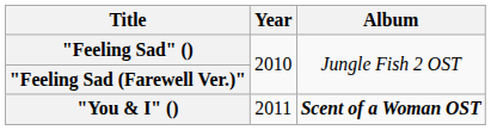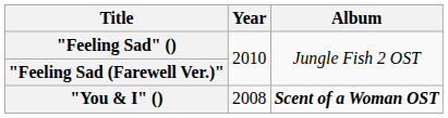 <table class="wikitable plainrowheaders" style="text-align:center">
 <tr>
 <th scope="col">Title</th>
 <th scope="col">Year</th>
 <th scope="col">Album</th>
 </tr>
 <tr>
 <th scope=row>"Feeling Sad" ()</th>
 <td rowspan="2">2010</td>
 <td rowspan="2"><em>Jungle Fish 2 OST</em></td>
 </tr>
 <tr>
 <th scope=row>"Feeling Sad (Farewell Ver.)" </th>
 </tr>
 <tr>
 <th scope=row>"You & I" ()</th>
-<td>2011</td>
+<td>2008</td>
 <td><strong><em>Scent of a Woman OST</em></strong></td>
 </tr>
 </table>
